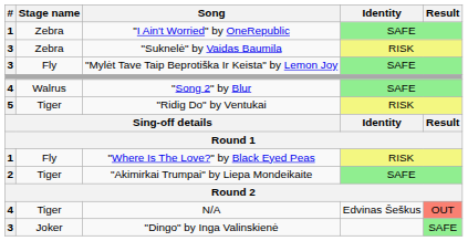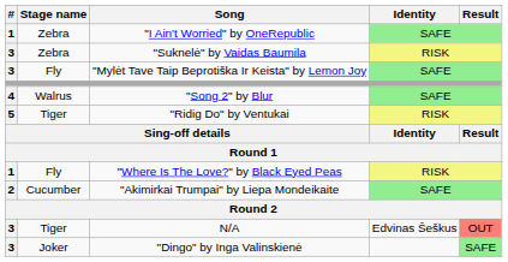 <table class="wikitable plainrowheaders" style="text-align: center;">
 <tr>
 <th>#</th>
 <th>Stage name</th>
 <th>Song</th>
 <th>Identity</th>
 <th>Result</th>
 </tr>
 <tr>
 <th>1</th>
 <td>Zebra</td>
 <td>"<a href='#'>I Ain't Worried</a>" by <a href='#'>OneRepublic</a></td>
 <td colspan="2" bgcolor="lightgreen">SAFE</td>
 </tr>
 <tr>
 <th>3</th>
 <td>Zebra</td>
 <td>"Suknelė" by <a href='#'>Vaidas Baumila</a></td>
 <td colspan="2" bgcolor="#F3F781">RISK</td>
 </tr>
 <tr>
 <th>3</th>
 <td>Fly</td>
 <td>"Mylėt Tave Taip Beprotiška Ir Keista" by <a href='#'>Lemon Joy</a></td>
 <td colspan="2" bgcolor="lightgreen">SAFE</td>
 </tr>
 <tr>
 <td colspan="5" style="background:darkgray"></td>
 </tr>
 <tr>
 <th>4</th>
 <td>Walrus</td>
 <td>"<a href='#'>Song 2</a>" by <a href='#'>Blur</a></td>
 <td colspan="2" bgcolor="lightgreen">SAFE</td>
 </tr>
 <tr>
 <th>5</th>
 <td>Tiger</td>
 <td>"Ridig Do" by Ventukai</td>
 <td colspan="2" bgcolor="#F3F781">RISK</td>
 </tr>
 <tr>
 <th colspan="3">Sing-off details</th>
 <th>Identity</th>
 <th>Result</th>
 </tr>
 <tr>
 <th colspan="5">Round 1</th>
 </tr>
 <tr>
 <th>1</th>
 <td>Fly</td>
 <td>"<a href='#'>Where Is The Love?</a>" by <a href='#'>Black Eyed Peas</a></td>
 <td colspan="2" bgcolor="#F3F781">RISK</td>
 </tr>
 <tr>
 <th>2</th>
-<td>Tiger</td>
+<td>Cucumber</td>
 <td>"Akimirkai Trumpai" by Liepa Mondeikaite</td>
 <td colspan="2" bgcolor="lightgreen">SAFE</td>
 </tr>
 <tr>
 <th colspan="5">Round 2</th>
 </tr>
 <tr>
-<th>4</th>
+<th>3</th>
 <td>Tiger</td>
 <td>N/A</td>
 <td>Edvinas Šeškus</td>
 <td bgcolor="salmon">OUT</td>
 </tr>
 <tr>
 <th>3</th>
 <td>Joker</td>
 <td>"Dingo" by Inga Valinskienė</td>
 <td></td>
 <td bgcolor="lightgreen">SAFE</td>
 </tr>
 </table>
